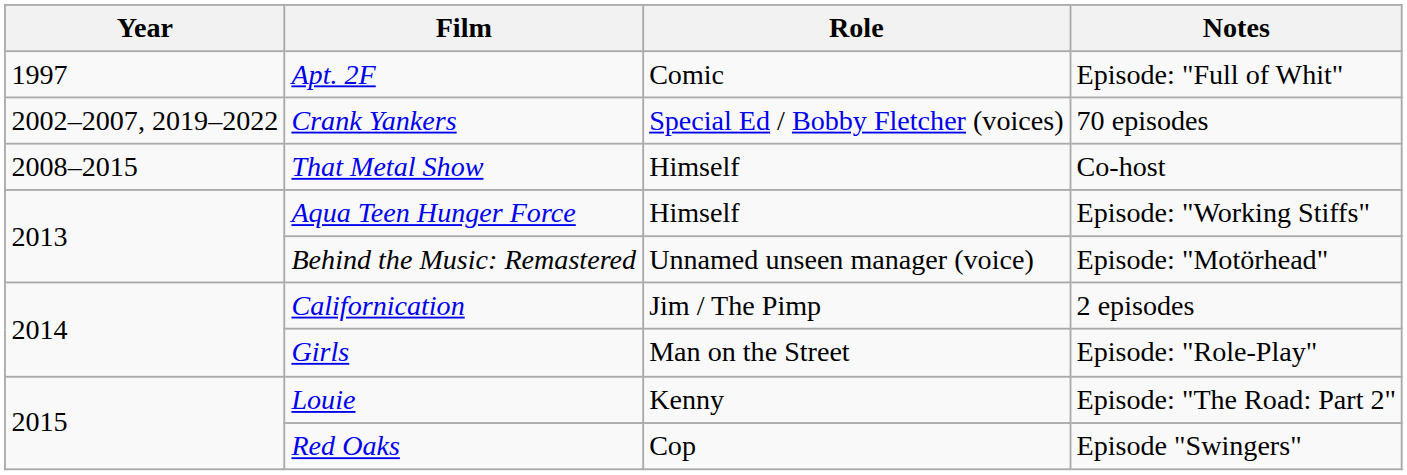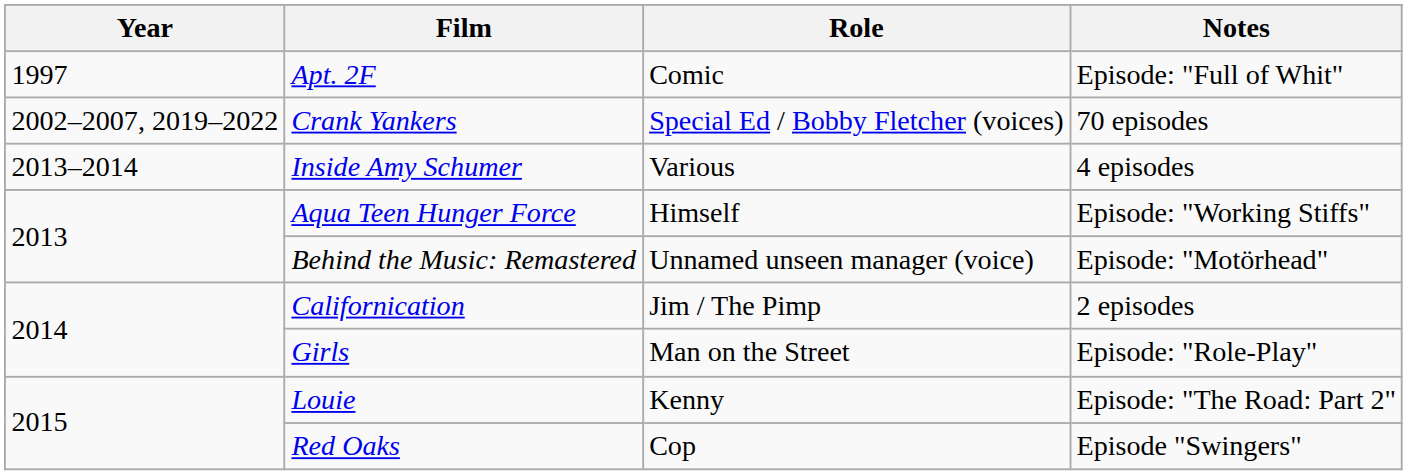 <table class="wikitable" style="font-size: 95%;">
 <tr>
 <th>Year</th>
 <th>Film</th>
 <th>Role</th>
 <th>Notes</th>
 </tr>
 <tr>
 <td rowspan="1">1997</td>
 <td><em><a href='#'>Apt. 2F</a></em></td>
 <td>Comic</td>
 <td>Episode: "Full of Whit"</td>
 </tr>
 <tr>
 <td>2002–2007, 2019–2022</td>
 <td><em><a href='#'>Crank Yankers</a></em></td>
 <td><a href='#'>Special Ed</a> / <a href='#'>Bobby Fletcher</a> (voices)</td>
 <td>70 episodes</td>
 </tr>
 <tr>
-<td>2008–2015</td>
-<td><em><a href='#'>That Metal Show</a></em></td>
-<td>Himself</td>
-<td>Co-host</td>
+<td>2013–2014</td>
+<td><em><a href='#'>Inside Amy Schumer</a></em></td>
+<td>Various</td>
+<td>4 episodes</td>
 </tr>
 <tr>
 <td rowspan="2">2013</td>
 <td><em><a href='#'>Aqua Teen Hunger Force</a></em></td>
 <td>Himself</td>
 <td>Episode: "Working Stiffs"</td>
 </tr>
 <tr>
 <td><em>Behind the Music: Remastered</em></td>
 <td>Unnamed unseen manager (voice)</td>
 <td>Episode: "Motörhead"</td>
 </tr>
 <tr>
 <td rowspan="2">2014</td>
 <td><em><a href='#'>Californication</a></em></td>
 <td>Jim / The Pimp</td>
 <td>2 episodes</td>
 </tr>
 <tr>
 <td><em><a href='#'>Girls</a></em></td>
 <td>Man on the Street</td>
 <td>Episode: "Role-Play"</td>
 </tr>
 <tr>
 <td rowspan="2">2015</td>
 <td><em><a href='#'>Louie</a></em></td>
 <td>Kenny</td>
 <td>Episode: "The Road: Part 2"</td>
 </tr>
 <tr>
 <td><em><a href='#'>Red Oaks</a></em></td>
 <td>Cop</td>
 <td>Episode "Swingers"</td>
 </tr>
 </table>
